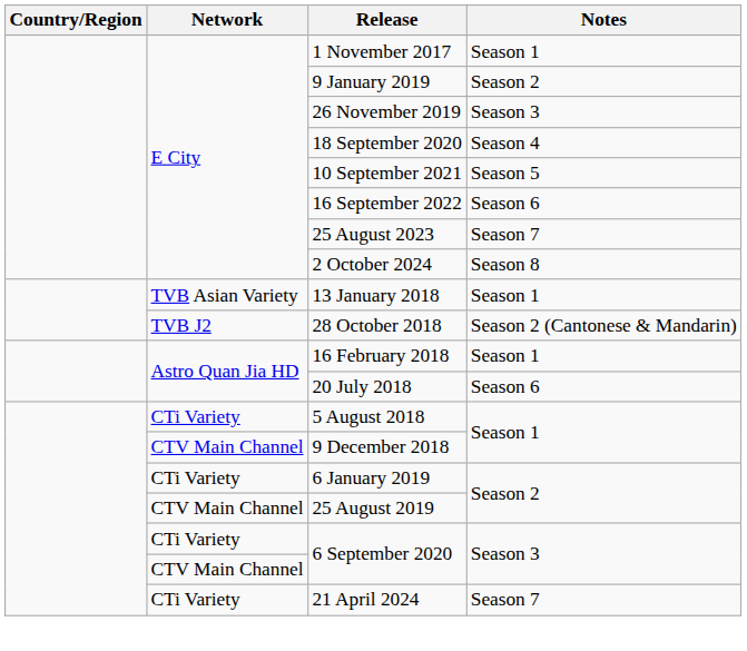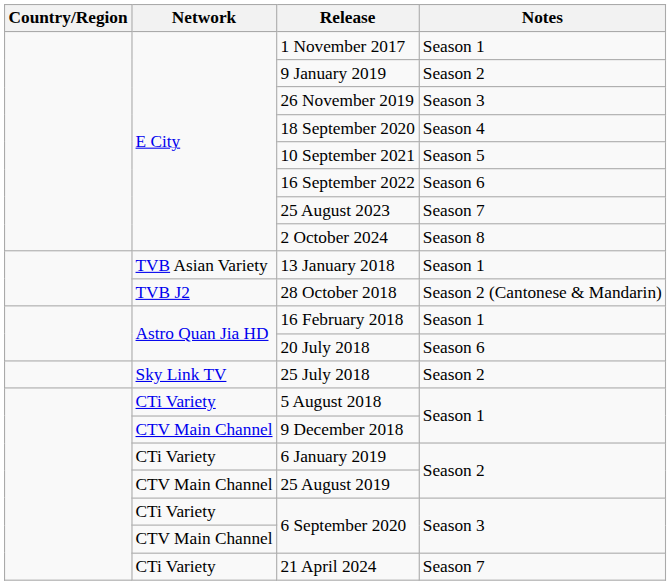 <table class="wikitable">
 <tr>
 <th>Country/Region</th>
 <th>Network</th>
 <th>Release</th>
 <th>Notes</th>
 </tr>
 <tr>
 <td rowspan=8></td>
 <td rowspan=8><a href='#'>E City</a></td>
 <td>1 November 2017</td>
 <td>Season 1</td>
 </tr>
 <tr>
 <td>9 January 2019</td>
 <td>Season 2</td>
 </tr>
 <tr>
 <td>26 November 2019</td>
 <td>Season 3</td>
 </tr>
 <tr>
 <td>18 September 2020</td>
 <td>Season 4</td>
 </tr>
 <tr>
 <td>10 September 2021</td>
 <td>Season 5</td>
 </tr>
 <tr>
 <td>16 September 2022</td>
 <td>Season 6</td>
 </tr>
 <tr>
 <td>25 August 2023</td>
 <td>Season 7</td>
 </tr>
 <tr>
 <td>2 October 2024</td>
 <td>Season 8</td>
 </tr>
 <tr>
 <td rowspan=2></td>
 <td><a href='#'>TVB</a> Asian Variety</td>
 <td>13 January 2018</td>
 <td>Season 1</td>
 </tr>
 <tr>
 <td><a href='#'>TVB J2</a></td>
 <td>28 October 2018</td>
 <td>Season 2 (Cantonese & Mandarin)</td>
 </tr>
 <tr>
 <td rowspan=2></td>
 <td rowspan=2><a href='#'>Astro Quan Jia HD</a></td>
 <td>16 February 2018</td>
 <td>Season 1</td>
 </tr>
 <tr>
 <td>20 July 2018</td>
 <td>Season 6</td>
 </tr>
 <tr>
+<td></td>
+<td><a href='#'>Sky Link TV</a></td>
+<td>25 July 2018</td>
+<td>Season 2</td>
+</tr>
+<tr>
 <td rowspan=7></td>
 <td><a href='#'>CTi Variety</a></td>
 <td>5 August 2018</td>
 <td rowspan=2>Season 1</td>
 </tr>
 <tr>
 <td><a href='#'>CTV Main Channel</a></td>
 <td>9 December 2018</td>
 </tr>
 <tr>
 <td>CTi Variety</td>
 <td>6 January 2019</td>
 <td rowspan=2>Season 2</td>
 </tr>
 <tr>
 <td>CTV Main Channel</td>
 <td>25 August 2019</td>
 </tr>
 <tr>
 <td>CTi Variety</td>
 <td rowspan=2>6 September 2020</td>
 <td rowspan=2>Season 3</td>
 </tr>
 <tr>
 <td>CTV Main Channel</td>
 </tr>
 <tr>
 <td>CTi Variety</td>
 <td>21 April 2024</td>
 <td>Season 7</td>
 </tr>
 </table>
